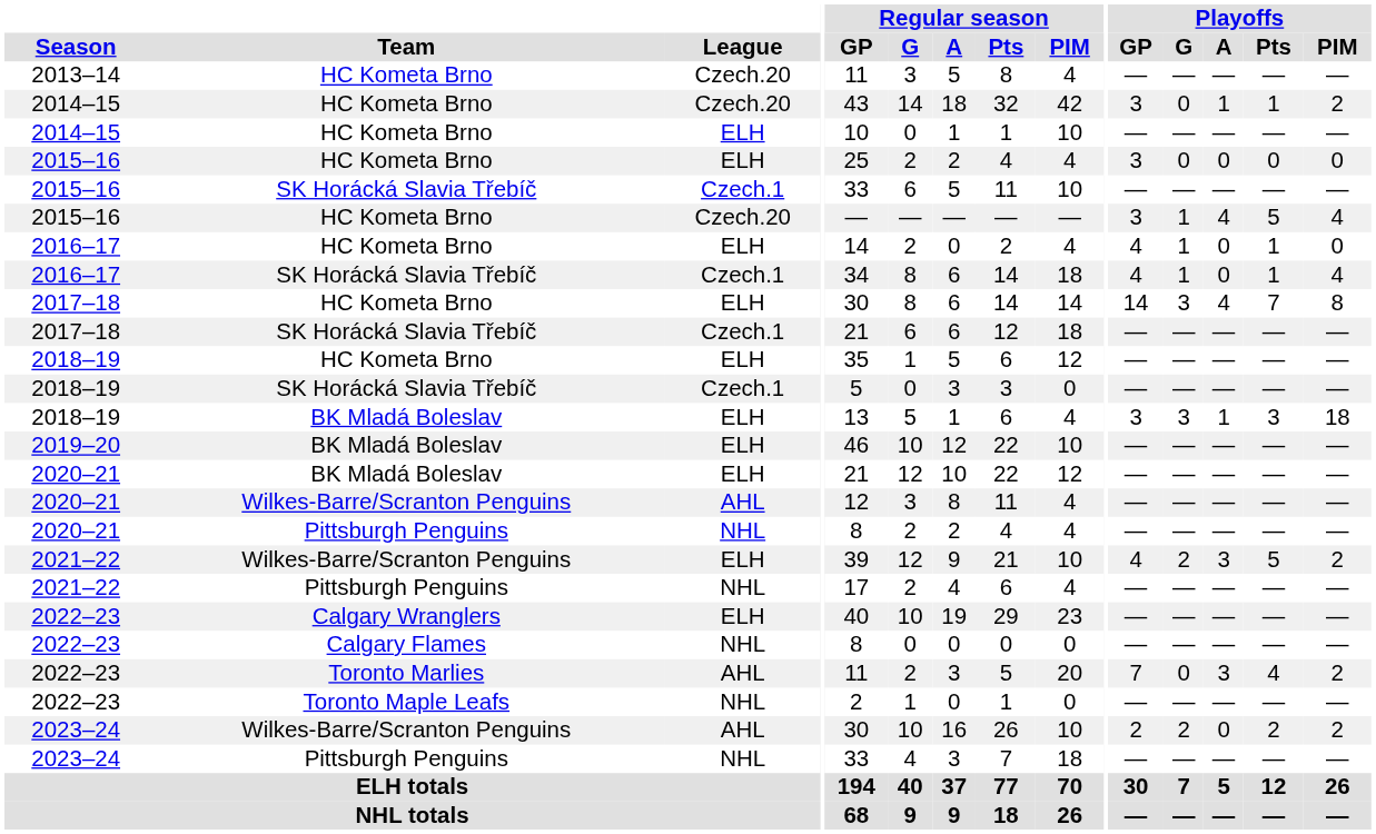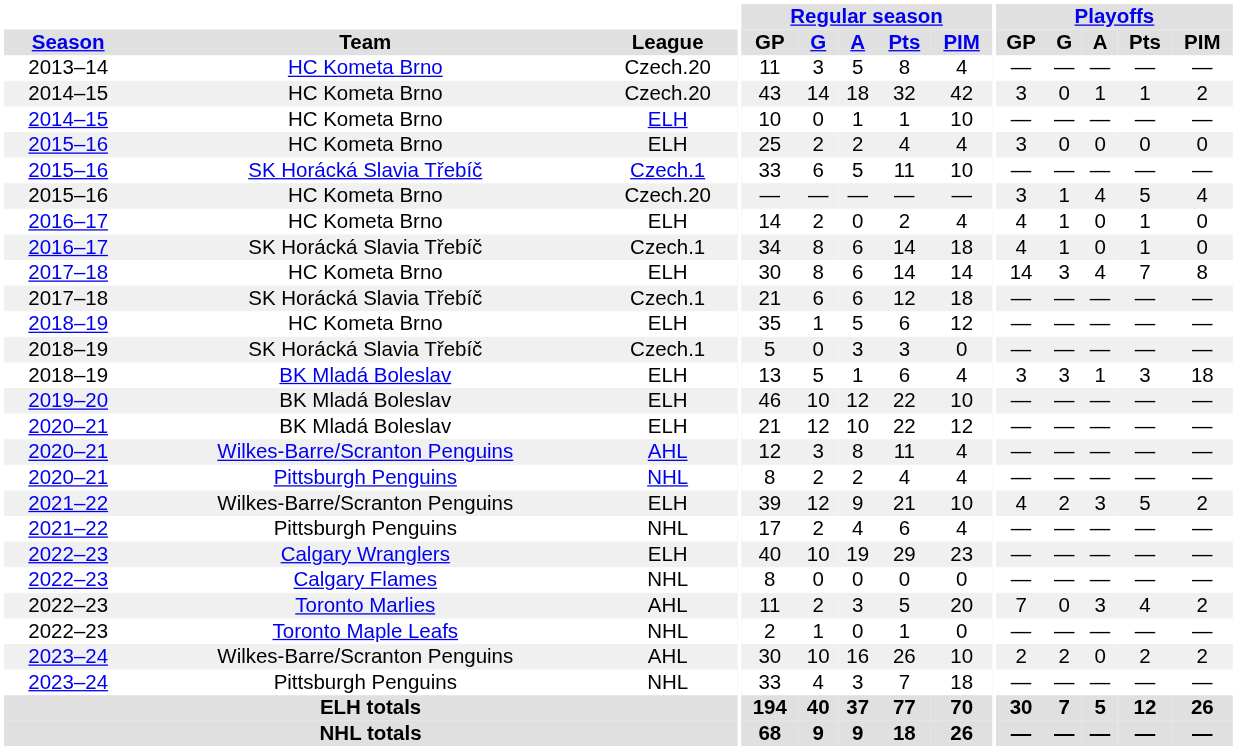 <table border="0" cellpadding="1" cellspacing="0" style="text-align:center; width:60em;">
 <tr bgcolor="#e0e0e0">
 <th colspan="3" bgcolor="#ffffff"></th>
 <th rowspan="100" bgcolor="#ffffff"></th>
 <th colspan="5"><a href='#'>Regular season</a></th>
 <th rowspan="100" bgcolor="#ffffff"></th>
 <th colspan="5"><a href='#'>Playoffs</a></th>
 </tr>
 <tr bgcolor="#e0e0e0">
 <th><a href='#'>Season</a></th>
 <th>Team</th>
 <th>League</th>
 <th>GP</th>
 <th><a href='#'>G</a></th>
 <th><a href='#'>A</a></th>
 <th><a href='#'>Pts</a></th>
 <th><a href='#'>PIM</a></th>
 <th>GP</th>
 <th>G</th>
 <th>A</th>
 <th>Pts</th>
 <th>PIM</th>
 </tr>
 <tr>
 <td>2013–14</td>
 <td><a href='#'>HC Kometa Brno</a></td>
 <td>Czech.20</td>
 <td>11</td>
 <td>3</td>
 <td>5</td>
 <td>8</td>
 <td>4</td>
 <td>—</td>
 <td>—</td>
 <td>—</td>
 <td>—</td>
 <td>—</td>
 </tr>
 <tr bgcolor="#f0f0f0">
 <td>2014–15</td>
 <td>HC Kometa Brno</td>
 <td>Czech.20</td>
 <td>43</td>
 <td>14</td>
 <td>18</td>
 <td>32</td>
 <td>42</td>
 <td>3</td>
 <td>0</td>
 <td>1</td>
 <td>1</td>
 <td>2</td>
 </tr>
 <tr>
 <td><a href='#'>2014–15</a></td>
 <td>HC Kometa Brno</td>
 <td><a href='#'>ELH</a></td>
 <td>10</td>
 <td>0</td>
 <td>1</td>
 <td>1</td>
 <td>10</td>
 <td>—</td>
 <td>—</td>
 <td>—</td>
 <td>—</td>
 <td>—</td>
 </tr>
 <tr bgcolor="#f0f0f0">
 <td><a href='#'>2015–16</a></td>
 <td>HC Kometa Brno</td>
 <td>ELH</td>
 <td>25</td>
 <td>2</td>
 <td>2</td>
 <td>4</td>
 <td>4</td>
 <td>3</td>
 <td>0</td>
 <td>0</td>
 <td>0</td>
 <td>0</td>
 </tr>
 <tr>
 <td><a href='#'>2015–16</a></td>
 <td><a href='#'>SK Horácká Slavia Třebíč</a></td>
 <td><a href='#'>Czech.1</a></td>
 <td>33</td>
 <td>6</td>
 <td>5</td>
 <td>11</td>
 <td>10</td>
 <td>—</td>
 <td>—</td>
 <td>—</td>
 <td>—</td>
 <td>—</td>
 </tr>
 <tr bgcolor="#f0f0f0">
 <td>2015–16</td>
 <td>HC Kometa Brno</td>
 <td>Czech.20</td>
 <td>—</td>
 <td>—</td>
 <td>—</td>
 <td>—</td>
 <td>—</td>
 <td>3</td>
 <td>1</td>
 <td>4</td>
 <td>5</td>
 <td>4</td>
 </tr>
 <tr>
 <td><a href='#'>2016–17</a></td>
 <td>HC Kometa Brno</td>
 <td>ELH</td>
 <td>14</td>
 <td>2</td>
 <td>0</td>
 <td>2</td>
 <td>4</td>
 <td>4</td>
 <td>1</td>
 <td>0</td>
 <td>1</td>
 <td>0</td>
 </tr>
 <tr bgcolor="#f0f0f0">
 <td><a href='#'>2016–17</a></td>
 <td>SK Horácká Slavia Třebíč</td>
 <td>Czech.1</td>
 <td>34</td>
 <td>8</td>
 <td>6</td>
 <td>14</td>
 <td>18</td>
 <td>4</td>
 <td>1</td>
 <td>0</td>
 <td>1</td>
-<td>4</td>
+<td>0</td>
 </tr>
 <tr>
 <td><a href='#'>2017–18</a></td>
 <td>HC Kometa Brno</td>
 <td>ELH</td>
 <td>30</td>
 <td>8</td>
 <td>6</td>
 <td>14</td>
 <td>14</td>
 <td>14</td>
 <td>3</td>
 <td>4</td>
 <td>7</td>
 <td>8</td>
 </tr>
 <tr bgcolor="#f0f0f0">
 <td 2017–18 Czech 1. Liga season>2017–18</td>
 <td>SK Horácká Slavia Třebíč</td>
 <td>Czech.1</td>
 <td>21</td>
 <td>6</td>
 <td>6</td>
 <td>12</td>
 <td>18</td>
 <td>—</td>
 <td>—</td>
 <td>—</td>
 <td>—</td>
 <td>—</td>
 </tr>
 <tr>
 <td><a href='#'>2018–19</a></td>
 <td>HC Kometa Brno</td>
 <td>ELH</td>
 <td>35</td>
 <td>1</td>
 <td>5</td>
 <td>6</td>
 <td>12</td>
 <td>—</td>
 <td>—</td>
 <td>—</td>
 <td>—</td>
 <td>—</td>
 </tr>
 <tr bgcolor="#f0f0f0">
 <td 2018–19 Czech 1. Liga season>2018–19</td>
 <td>SK Horácká Slavia Třebíč</td>
 <td>Czech.1</td>
 <td>5</td>
 <td>0</td>
 <td>3</td>
 <td>3</td>
 <td>0</td>
 <td>—</td>
 <td>—</td>
 <td>—</td>
 <td>—</td>
 <td>—</td>
 </tr>
 <tr>
 <td>2018–19</td>
 <td><a href='#'>BK Mladá Boleslav</a></td>
 <td>ELH</td>
 <td>13</td>
 <td>5</td>
 <td>1</td>
 <td>6</td>
 <td>4</td>
 <td>3</td>
 <td>3</td>
 <td>1</td>
 <td>3</td>
 <td>18</td>
 </tr>
 <tr bgcolor="#f0f0f0">
 <td><a href='#'>2019–20</a></td>
 <td>BK Mladá Boleslav</td>
 <td>ELH</td>
 <td>46</td>
 <td>10</td>
 <td>12</td>
 <td>22</td>
 <td>10</td>
 <td>—</td>
 <td>—</td>
 <td>—</td>
 <td>—</td>
 <td>—</td>
 </tr>
 <tr>
 <td><a href='#'>2020–21</a></td>
 <td>BK Mladá Boleslav</td>
 <td>ELH</td>
 <td>21</td>
 <td>12</td>
 <td>10</td>
 <td>22</td>
 <td>12</td>
 <td>—</td>
 <td>—</td>
 <td>—</td>
 <td>—</td>
 <td>—</td>
 </tr>
 <tr bgcolor="#f0f0f0">
 <td><a href='#'>2020–21</a></td>
 <td><a href='#'>Wilkes-Barre/Scranton Penguins</a></td>
 <td><a href='#'>AHL</a></td>
 <td>12</td>
 <td>3</td>
 <td>8</td>
 <td>11</td>
 <td>4</td>
 <td>—</td>
 <td>—</td>
 <td>—</td>
 <td>—</td>
 <td>—</td>
 </tr>
 <tr>
 <td><a href='#'>2020–21</a></td>
 <td><a href='#'>Pittsburgh Penguins</a></td>
 <td><a href='#'>NHL</a></td>
 <td>8</td>
 <td>2</td>
 <td>2</td>
 <td>4</td>
 <td>4</td>
 <td>—</td>
 <td>—</td>
 <td>—</td>
 <td>—</td>
 <td>—</td>
 </tr>
 <tr bgcolor="#f0f0f0">
 <td><a href='#'>2021–22</a></td>
 <td>Wilkes-Barre/Scranton Penguins</td>
 <td>ELH</td>
 <td>39</td>
 <td>12</td>
 <td>9</td>
 <td>21</td>
 <td>10</td>
 <td>4</td>
 <td>2</td>
 <td>3</td>
 <td>5</td>
 <td>2</td>
 </tr>
 <tr>
 <td><a href='#'>2021–22</a></td>
 <td>Pittsburgh Penguins</td>
 <td>NHL</td>
 <td>17</td>
 <td>2</td>
 <td>4</td>
 <td>6</td>
 <td>4</td>
 <td>—</td>
 <td>—</td>
 <td>—</td>
 <td>—</td>
 <td>—</td>
 </tr>
 <tr bgcolor="#f0f0f0">
 <td><a href='#'>2022–23</a></td>
 <td><a href='#'>Calgary Wranglers</a></td>
 <td>ELH</td>
 <td>40</td>
 <td>10</td>
 <td>19</td>
 <td>29</td>
 <td>23</td>
 <td>—</td>
 <td>—</td>
 <td>—</td>
 <td>—</td>
 <td>—</td>
 </tr>
 <tr>
 <td><a href='#'>2022–23</a></td>
 <td><a href='#'>Calgary Flames</a></td>
 <td>NHL</td>
 <td>8</td>
 <td>0</td>
 <td>0</td>
 <td>0</td>
 <td>0</td>
 <td>—</td>
 <td>—</td>
 <td>—</td>
 <td>—</td>
 <td>—</td>
 </tr>
 <tr bgcolor="#f0f0f0">
 <td>2022–23</td>
 <td><a href='#'>Toronto Marlies</a></td>
 <td>AHL</td>
 <td>11</td>
 <td>2</td>
 <td>3</td>
 <td>5</td>
 <td>20</td>
 <td>7</td>
 <td>0</td>
 <td>3</td>
 <td>4</td>
 <td>2</td>
 </tr>
 <tr>
 <td>2022–23</td>
 <td><a href='#'>Toronto Maple Leafs</a></td>
 <td>NHL</td>
 <td>2</td>
 <td>1</td>
 <td>0</td>
 <td>1</td>
 <td>0</td>
 <td>—</td>
 <td>—</td>
 <td>—</td>
 <td>—</td>
 <td>—</td>
 </tr>
 <tr bgcolor="#f0f0f0">
 <td><a href='#'>2023–24</a></td>
 <td>Wilkes-Barre/Scranton Penguins</td>
 <td>AHL</td>
 <td>30</td>
 <td>10</td>
 <td>16</td>
 <td>26</td>
 <td>10</td>
 <td>2</td>
 <td>2</td>
 <td>0</td>
 <td>2</td>
 <td>2</td>
 </tr>
 <tr>
 <td><a href='#'>2023–24</a></td>
 <td>Pittsburgh Penguins</td>
 <td>NHL</td>
 <td>33</td>
 <td>4</td>
 <td>3</td>
 <td>7</td>
 <td>18</td>
 <td>—</td>
 <td>—</td>
 <td>—</td>
 <td>—</td>
 <td>—</td>
 </tr>
 <tr bgcolor="#e0e0e0">
 <th colspan="3">ELH totals</th>
 <th>194</th>
 <th>40</th>
 <th>37</th>
 <th>77</th>
 <th>70</th>
 <th>30</th>
 <th>7</th>
 <th>5</th>
 <th>12</th>
 <th>26</th>
 </tr>
 <tr bgcolor="#e0e0e0">
 <th colspan="3">NHL totals</th>
 <th>68</th>
 <th>9</th>
 <th>9</th>
 <th>18</th>
 <th>26</th>
 <th>—</th>
 <th>—</th>
 <th>—</th>
 <th>—</th>
 <th>—</th>
 </tr>
 </table>
